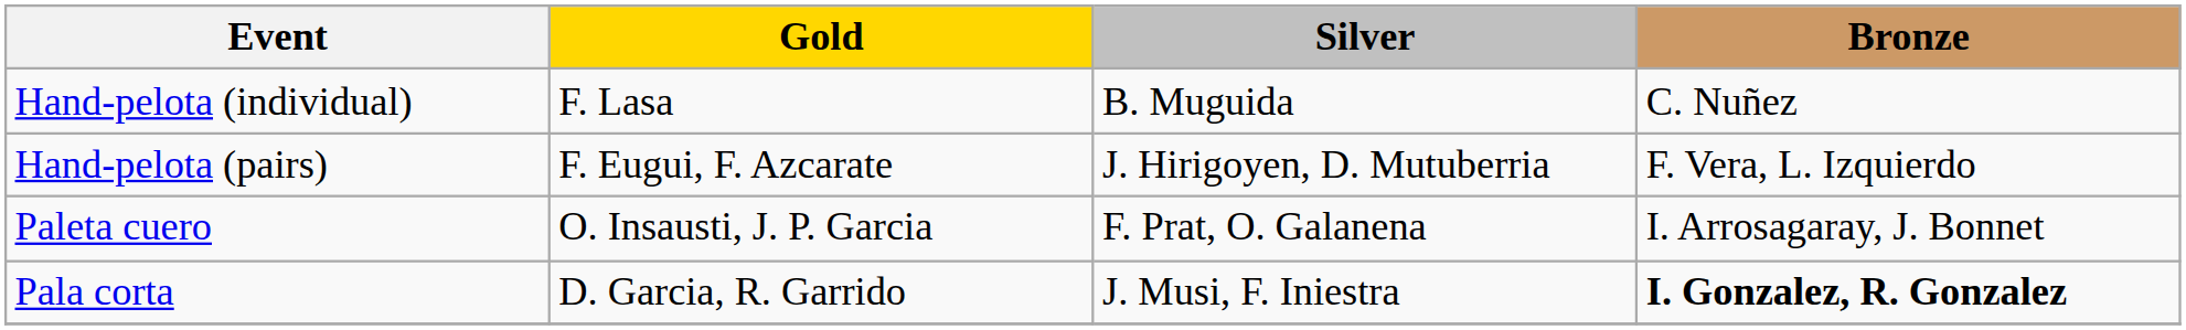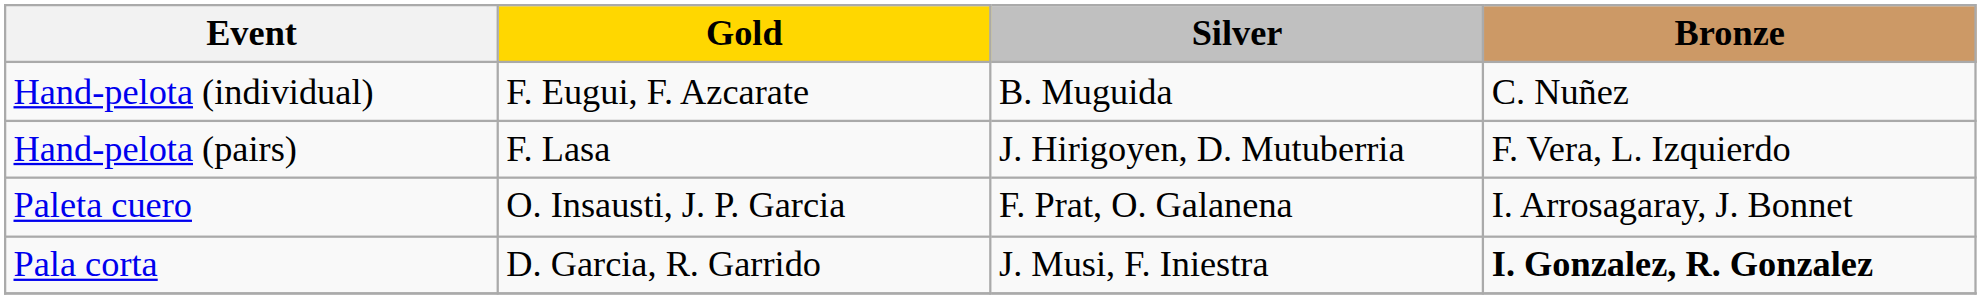 <table class="wikitable" style="max-width: 23cm; width: 100%">
 <tr>
 <th scope="col">Event</th>
 <th scope="col" style="background-color:gold; width:25%">Gold</th>
 <th scope="col" style="background-color:silver; width:25%; width:25%">Silver</th>
 <th scope="col" style="background-color:#cc9966; width:25%">Bronze</th>
 </tr>
 <tr>
 <td><a href='#'>Hand-pelota</a> (individual)</td>
-<td> F. Lasa</td>
+<td> F. Eugui, F. Azcarate</td>
 <td> B. Muguida</td>
 <td> C. Nuñez</td>
 </tr>
 <tr>
 <td><a href='#'>Hand-pelota</a> (pairs)</td>
-<td> F. Eugui, F. Azcarate</td>
+<td> F. Lasa</td>
 <td> J. Hirigoyen, D. Mutuberria</td>
 <td> F. Vera, L. Izquierdo</td>
 </tr>
 <tr>
 <td><a href='#'>Paleta cuero</a></td>
 <td> O. Insausti, J. P. Garcia</td>
 <td> F. Prat, O. Galanena</td>
 <td> I. Arrosagaray, J. Bonnet</td>
 </tr>
 <tr>
 <td><a href='#'>Pala corta</a></td>
 <td> D. Garcia, R. Garrido</td>
 <td> J. Musi, F. Iniestra</td>
 <td><strong> I. Gonzalez, R. Gonzalez</strong></td>
 </tr>
 <tr>
 </tr>
 </table>
